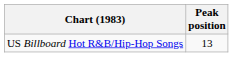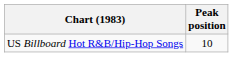 <table class="wikitable">
 <tr>
 <th>Chart (1983)</th>
 <th>Peak<br>position</th>
 </tr>
 <tr>
 <td>US <em>Billboard</em> <a href='#'>Hot R&B/Hip-Hop Songs</a></td>
-<td align="center">13</td>
+<td align="center">10</td>
 </tr>
 </table>
